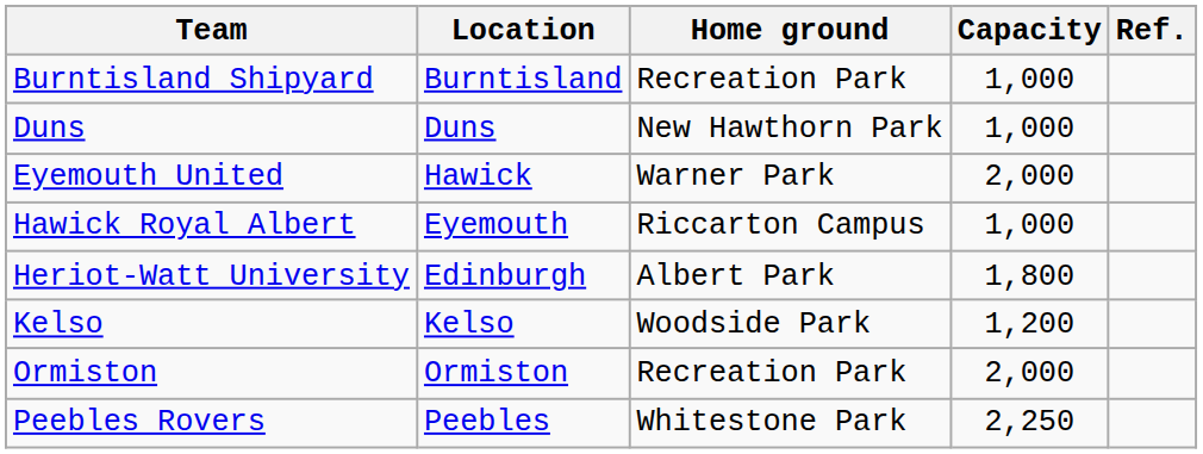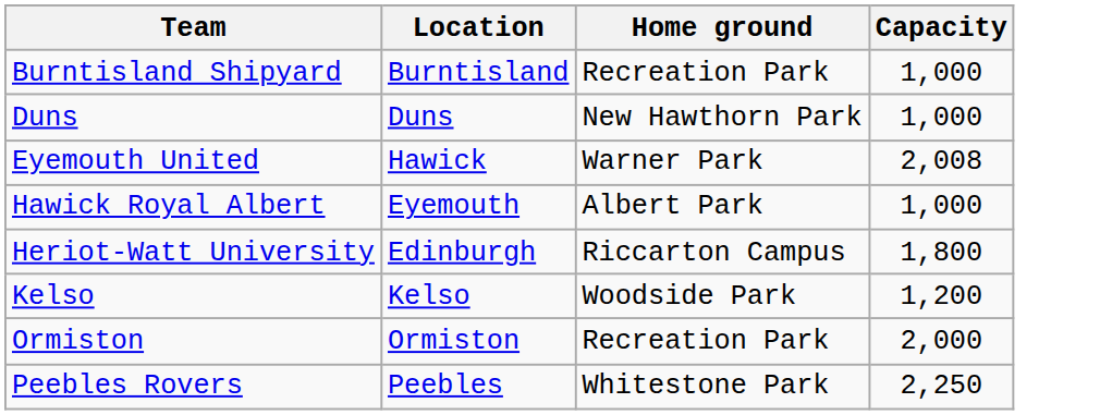 <table class="wikitable sortable">
 <tr>
 <th>Team</th>
 <th>Location</th>
 <th>Home ground</th>
 <th>Capacity</th>
-<th>Ref.</th>
 </tr>
 <tr>
 <td><a href='#'>Burntisland Shipyard</a></td>
 <td><a href='#'>Burntisland</a></td>
 <td>Recreation Park</td>
 <td align=center>1,000</td>
-<td></td>
 </tr>
 <tr>
 <td><a href='#'>Duns</a></td>
 <td><a href='#'>Duns</a></td>
 <td>New Hawthorn Park</td>
 <td align=center>1,000</td>
-<td></td>
 </tr>
 <tr>
 <td><a href='#'>Eyemouth United</a></td>
 <td><a href='#'>Hawick</a></td>
 <td>Warner Park</td>
-<td align=center>2,000</td>
-<td></td>
+<td align=center>2,008</td>
 </tr>
 <tr>
 <td><a href='#'>Hawick Royal Albert</a></td>
 <td><a href='#'>Eyemouth</a></td>
-<td>Riccarton Campus</td>
+<td>Albert Park</td>
 <td align=center>1,000</td>
-<td></td>
 </tr>
 <tr>
 <td><a href='#'>Heriot-Watt University</a></td>
 <td><a href='#'>Edinburgh</a></td>
-<td>Albert Park</td>
+<td>Riccarton Campus</td>
 <td align=center>1,800</td>
-<td></td>
 </tr>
 <tr>
 <td><a href='#'>Kelso</a></td>
 <td><a href='#'>Kelso</a></td>
 <td>Woodside Park</td>
 <td align=center>1,200</td>
-<td></td>
 </tr>
 <tr>
 <td><a href='#'>Ormiston</a></td>
 <td><a href='#'>Ormiston</a></td>
 <td>Recreation Park</td>
 <td align=center>2,000</td>
-<td></td>
 </tr>
 <tr>
 <td><a href='#'>Peebles Rovers</a></td>
 <td><a href='#'>Peebles</a></td>
 <td>Whitestone Park</td>
 <td align=center>2,250</td>
-<td></td>
 </tr>
 </table>
